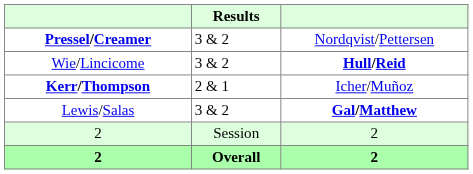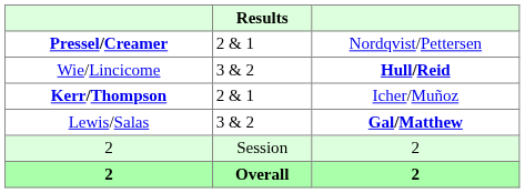 <table border="1" cellpadding="3" style="border-collapse:collapse; text-align:center;">
 <tr style="background:#dfd;">
 <th style="width:12em;"></th>
 <th style="width:5.5em;">Results</th>
 <th style="width:12em;"></th>
 </tr>
 <tr>
 <td><strong><a href='#'>Pressel</a>/<a href='#'>Creamer</a></strong></td>
-<td align=left> 3 & 2</td>
+<td align=left> 2 & 1</td>
 <td><a href='#'>Nordqvist</a>/<a href='#'>Pettersen</a></td>
 </tr>
 <tr>
 <td><a href='#'>Wie</a>/<a href='#'>Lincicome</a></td>
 <td align=left> 3 & 2</td>
 <td><strong><a href='#'>Hull</a>/<a href='#'>Reid</a></strong></td>
 </tr>
 <tr>
 <td><strong><a href='#'>Kerr</a>/<a href='#'>Thompson</a></strong></td>
 <td align=left> 2 & 1</td>
 <td><a href='#'>Icher</a>/<a href='#'>Muñoz</a></td>
 </tr>
 <tr>
 <td><a href='#'>Lewis</a>/<a href='#'>Salas</a></td>
 <td align=left> 3 & 2</td>
 <td><strong><a href='#'>Gal</a>/<a href='#'>Matthew</a></strong></td>
 </tr>
 <tr style="background:#dfd;">
 <td>2</td>
 <td>Session</td>
 <td>2</td>
 </tr>
 <tr style="background:#afa;">
 <th>2</th>
 <th>Overall</th>
 <th>2</th>
 </tr>
 </table>
